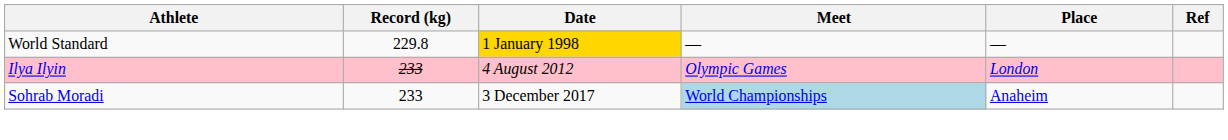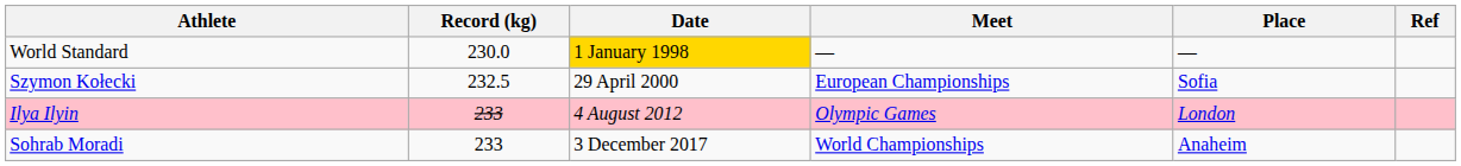 <table class="wikitable" style="font-size:90%; width: 70%;">
 <tr>
 <th width=20%>Athlete</th>
 <th width=8%>Record (kg)</th>
 <th width=12%>Date</th>
 <th width=18%>Meet</th>
 <th width=11%>Place</th>
 <th width=3%>Ref</th>
 </tr>
 <tr>
 <td>World Standard</td>
-<td align="center">229.8</td>
+<td align="center">230.0</td>
 <td style="background: gold;">1 January 1998</td>
 <td>—</td>
 <td>—</td>
+<td></td>
+</tr>
+<tr>
+<td> <a href='#'>Szymon Kołecki</a></td>
+<td align="center">232.5</td>
+<td>29 April 2000</td>
+<td><a href='#'>European Championships</a></td>
+<td><a href='#'>Sofia</a></td>
 <td></td>
 </tr>
 <tr bgcolor=pink>
 <td><em> <a href='#'>Ilya Ilyin</a></em> </td>
 <td align="center"><em><s>233</s></em></td>
 <td><em>4 August 2012</em></td>
 <td><em><a href='#'>Olympic Games</a></em></td>
 <td><em><a href='#'>London</a></em></td>
 <td></td>
 </tr>
 <tr>
 <td> <a href='#'>Sohrab Moradi</a></td>
 <td align="center">233</td>
 <td>3 December 2017</td>
-<td style="background: lightblue;"><a href='#'>World Championships</a></td>
+<td><a href='#'>World Championships</a></td>
 <td><a href='#'>Anaheim</a></td>
 <td></td>
 </tr>
 </table>
